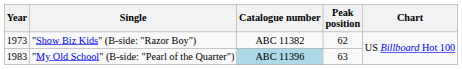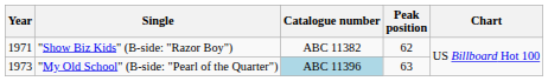 <table class="wikitable plainrowheaders" style="text-align:center">
 <tr>
 <th>Year</th>
 <th>Single</th>
 <th>Catalogue number</th>
 <th>Peak<br>position</th>
 <th>Chart</th>
 </tr>
 <tr>
-<td>1973</td>
+<td>1971</td>
 <td style="text-align: left;">"<a href='#'>Show Biz Kids</a>" (B-side: "Razor Boy")</td>
 <td>ABC 11382</td>
 <td>62</td>
 <td rowspan="2">US <a href='#'><em>Billboard</em> Hot 100</a></td>
 </tr>
 <tr>
-<td>1983</td>
+<td>1973</td>
 <td style="text-align: left;">"<a href='#'>My Old School</a>" (B-side: "Pearl of the Quarter")</td>
 <td style="background: lightblue;">ABC 11396</td>
 <td>63</td>
 </tr>
 </table>
